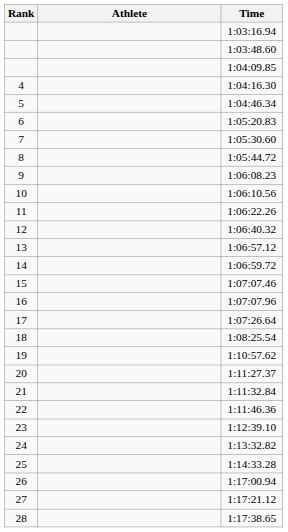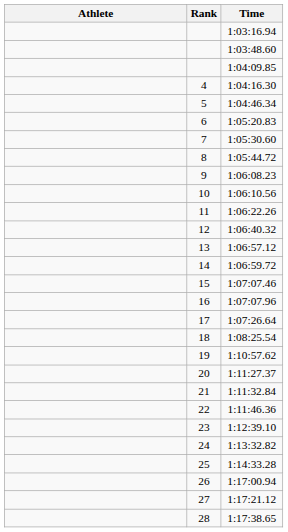 <table class=wikitable style="text-align:center">
 <tr>
+<th width=250>Athlete</th>
 <th width=40>Rank</th>
-<th width=250>Athlete</th>
 <th width=80>Time</th>
 </tr>
 <tr>
+<td align=left></td>
 <td></td>
-<td align=left></td>
 <td>1:03:16.94</td>
 </tr>
 <tr>
+<td align=left></td>
 <td></td>
-<td align=left></td>
 <td>1:03:48.60</td>
 </tr>
 <tr>
+<td align=left></td>
 <td></td>
-<td align=left></td>
 <td>1:04:09.85</td>
 </tr>
 <tr>
+<td align=left></td>
 <td>4</td>
-<td align=left></td>
 <td>1:04:16.30</td>
 </tr>
 <tr>
+<td align=left></td>
 <td>5</td>
-<td align=left></td>
 <td>1:04:46.34</td>
 </tr>
 <tr>
+<td align=left></td>
 <td>6</td>
-<td align=left></td>
 <td>1:05:20.83</td>
 </tr>
 <tr>
+<td align=left></td>
 <td>7</td>
-<td align=left></td>
 <td>1:05:30.60</td>
 </tr>
 <tr>
+<td align=left></td>
 <td>8</td>
-<td align=left></td>
 <td>1:05:44.72</td>
 </tr>
 <tr>
+<td align=left></td>
 <td>9</td>
-<td align=left></td>
 <td>1:06:08.23</td>
 </tr>
 <tr>
+<td align=left></td>
 <td>10</td>
-<td align=left></td>
 <td>1:06:10.56</td>
 </tr>
 <tr>
+<td align=left></td>
 <td>11</td>
-<td align=left></td>
 <td>1:06:22.26</td>
 </tr>
 <tr>
+<td align=left></td>
 <td>12</td>
-<td align=left></td>
 <td>1:06:40.32</td>
 </tr>
 <tr>
+<td align=left></td>
 <td>13</td>
-<td align=left></td>
 <td>1:06:57.12</td>
 </tr>
 <tr>
+<td align=left></td>
 <td>14</td>
-<td align=left></td>
 <td>1:06:59.72</td>
 </tr>
 <tr>
+<td align=left></td>
 <td>15</td>
-<td align=left></td>
 <td>1:07:07.46</td>
 </tr>
 <tr>
+<td align=left></td>
 <td>16</td>
-<td align=left></td>
 <td>1:07:07.96</td>
 </tr>
 <tr>
+<td align=left></td>
 <td>17</td>
-<td align=left></td>
 <td>1:07:26.64</td>
 </tr>
 <tr>
+<td align=left></td>
 <td>18</td>
-<td align=left></td>
 <td>1:08:25.54</td>
 </tr>
 <tr>
+<td align=left></td>
 <td>19</td>
-<td align=left></td>
 <td>1:10:57.62</td>
 </tr>
 <tr>
+<td align=left></td>
 <td>20</td>
-<td align=left></td>
 <td>1:11:27.37</td>
 </tr>
 <tr>
+<td align=left></td>
 <td>21</td>
-<td align=left></td>
 <td>1:11:32.84</td>
 </tr>
 <tr>
+<td align=left></td>
 <td>22</td>
-<td align=left></td>
 <td>1:11:46.36</td>
 </tr>
 <tr>
+<td align=left></td>
 <td>23</td>
-<td align=left></td>
 <td>1:12:39.10</td>
 </tr>
 <tr>
+<td align=left></td>
 <td>24</td>
-<td align=left></td>
 <td>1:13:32.82</td>
 </tr>
 <tr>
+<td align=left></td>
 <td>25</td>
-<td align=left></td>
 <td>1:14:33.28</td>
 </tr>
 <tr>
+<td align=left></td>
 <td>26</td>
-<td align=left></td>
 <td>1:17:00.94</td>
 </tr>
 <tr>
+<td align=left></td>
 <td>27</td>
-<td align=left></td>
 <td>1:17:21.12</td>
 </tr>
 <tr>
+<td align=left></td>
 <td>28</td>
-<td align=left></td>
 <td>1:17:38.65</td>
 </tr>
 </table>
